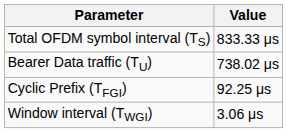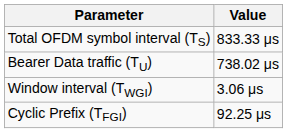 <table class="wikitable">
 <tr>
 <th>Parameter</th>
 <th>Value</th>
 </tr>
 <tr>
 <td>Total OFDM symbol interval (T<sub>S</sub>)</td>
 <td>833.33 μs</td>
 </tr>
 <tr>
 <td>Bearer Data traffic (T<sub>U</sub>)</td>
 <td>738.02 μs</td>
 </tr>
 <tr>
+<td>Window interval (T<sub>WGI</sub>)</td>
+<td>3.06 μs</td>
+</tr>
+<tr>
 <td>Cyclic Prefix (T<sub>FGI</sub>)</td>
 <td>92.25 μs</td>
 </tr>
-<tr>
-<td>Window interval (T<sub>WGI</sub>)</td>
-<td>3.06 μs</td>
-</tr>
 </table>
